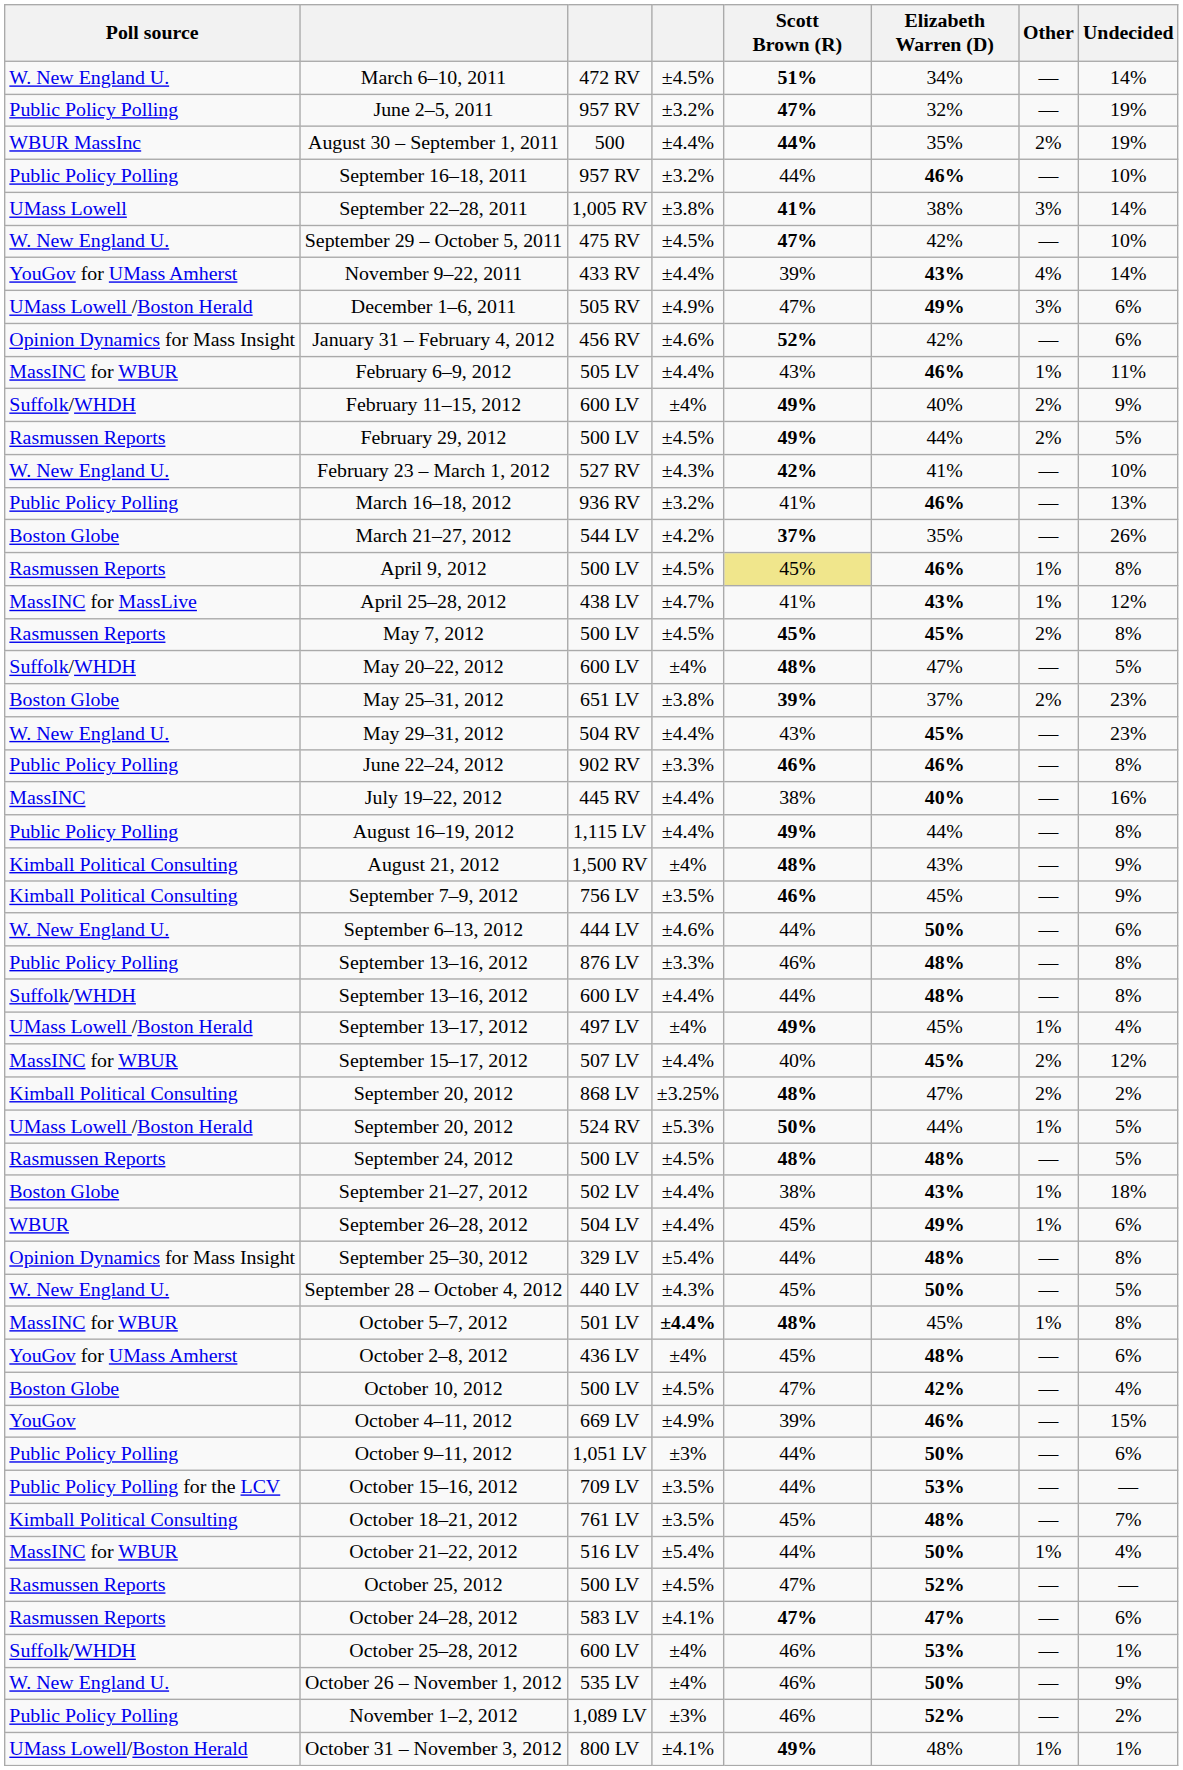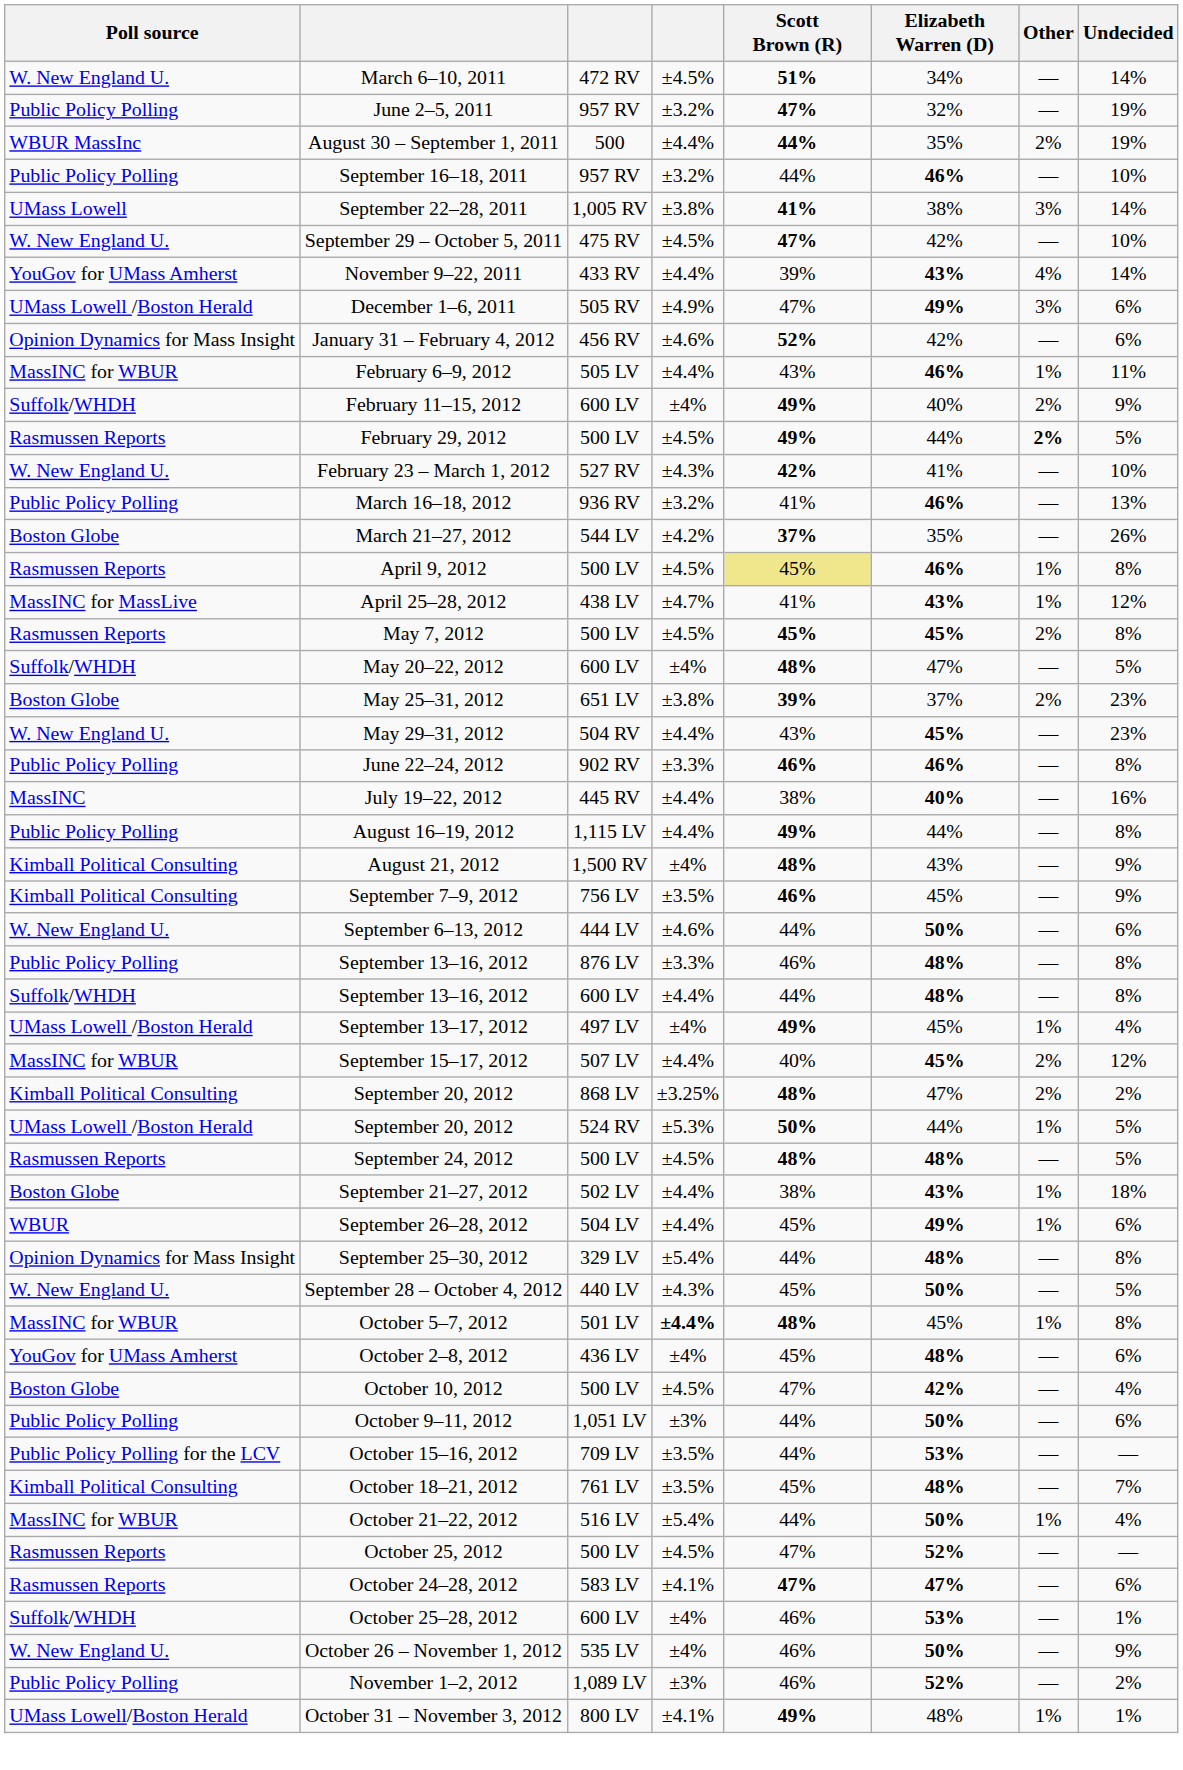 <table class="wikitable sortable mw-collapsible mw-collapsed" style="text-align:center; font-size:90%; line-height:17px">
 <tr valign= bottom|- valign= bottom>
 <th>Poll source</th>
 <th></th>
 <th></th>
 <th></th>
 <th style="width:100px;">Scott<br>Brown (R)</th>
 <th style="width:100px;">Elizabeth<br>Warren (D)</th>
 <th>Other</th>
 <th>Undecided</th>
 </tr>
 <tr>
 <td align=left><a href='#'>W. New England U.</a></td>
 <td>March 6–10, 2011</td>
 <td>472 RV</td>
 <td>±4.5%</td>
 <td><strong>51%</strong></td>
 <td>34%</td>
 <td>—</td>
 <td>14%</td>
 </tr>
 <tr>
 <td align=left><a href='#'>Public Policy Polling</a></td>
 <td>June 2–5, 2011</td>
 <td>957 RV</td>
 <td>±3.2%</td>
 <td><strong>47%</strong></td>
 <td>32%</td>
 <td>—</td>
 <td>19%</td>
 </tr>
 <tr>
 <td align=left><a href='#'>WBUR MassInc</a></td>
 <td>August 30 – September 1, 2011</td>
 <td>500</td>
 <td>±4.4%</td>
 <td><strong>44%</strong></td>
 <td>35%</td>
 <td>2%</td>
 <td>19%</td>
 </tr>
 <tr>
 <td align=left><a href='#'>Public Policy Polling</a></td>
 <td>September 16–18, 2011</td>
 <td>957 RV</td>
 <td>±3.2%</td>
 <td>44%</td>
 <td><strong>46%</strong></td>
 <td>—</td>
 <td>10%</td>
 </tr>
 <tr>
 <td align=left><a href='#'>UMass Lowell</a></td>
 <td>September 22–28, 2011</td>
 <td>1,005 RV</td>
 <td>±3.8%</td>
 <td><strong>41%</strong></td>
 <td>38%</td>
 <td>3%</td>
 <td>14%</td>
 </tr>
 <tr>
 <td align=left><a href='#'>W. New England U.</a></td>
 <td>September 29 – October 5, 2011</td>
 <td>475 RV</td>
 <td>±4.5%</td>
 <td><strong>47%</strong></td>
 <td>42%</td>
 <td>—</td>
 <td>10%</td>
 </tr>
 <tr>
 <td align=left><a href='#'>YouGov</a> for <a href='#'>UMass Amherst</a></td>
 <td>November 9–22, 2011</td>
 <td>433 RV</td>
 <td>±4.4%</td>
 <td>39%</td>
 <td><strong>43%</strong></td>
 <td>4%</td>
 <td>14%</td>
 </tr>
 <tr>
 <td align=left><a href='#'>UMass Lowell </a>/<a href='#'>Boston Herald</a></td>
 <td>December 1–6, 2011</td>
 <td>505 RV</td>
 <td>±4.9%</td>
 <td>47%</td>
 <td><strong>49%</strong></td>
 <td>3%</td>
 <td>6%</td>
 </tr>
 <tr>
 <td align=left><a href='#'>Opinion Dynamics</a> for Mass Insight</td>
 <td>January 31 – February 4, 2012</td>
 <td>456 RV</td>
 <td>±4.6%</td>
 <td><strong>52%</strong></td>
 <td>42%</td>
 <td>—</td>
 <td>6%</td>
 </tr>
 <tr>
 <td align=left><a href='#'>MassINC</a> for <a href='#'>WBUR</a></td>
 <td>February 6–9, 2012</td>
 <td>505 LV</td>
 <td>±4.4%</td>
 <td>43%</td>
 <td><strong>46%</strong></td>
 <td>1%</td>
 <td>11%</td>
 </tr>
 <tr>
 <td align=left><a href='#'>Suffolk</a>/<a href='#'>WHDH</a></td>
 <td>February 11–15, 2012</td>
 <td>600 LV</td>
 <td>±4%</td>
 <td><strong>49%</strong></td>
 <td>40%</td>
 <td>2%</td>
 <td>9%</td>
 </tr>
 <tr>
 <td align=left><a href='#'>Rasmussen Reports</a></td>
 <td>February 29, 2012</td>
 <td>500 LV</td>
 <td>±4.5%</td>
 <td><strong>49%</strong></td>
 <td>44%</td>
-<td>2%</td>
+<td><strong>2%</strong></td>
 <td>5%</td>
 </tr>
 <tr>
 <td align=left><a href='#'>W. New England U.</a></td>
 <td>February 23 – March 1, 2012</td>
 <td>527 RV</td>
 <td>±4.3%</td>
 <td><strong>42%</strong></td>
 <td>41%</td>
 <td>—</td>
 <td>10%</td>
 </tr>
 <tr>
 <td align=left><a href='#'>Public Policy Polling</a></td>
 <td>March 16–18, 2012</td>
 <td>936 RV</td>
 <td>±3.2%</td>
 <td>41%</td>
 <td><strong>46%</strong></td>
 <td>—</td>
 <td>13%</td>
 </tr>
 <tr>
 <td align=left><a href='#'>Boston Globe</a></td>
 <td>March 21–27, 2012</td>
 <td>544 LV</td>
 <td>±4.2%</td>
 <td><strong>37%</strong></td>
 <td>35%</td>
 <td>—</td>
 <td>26%</td>
 </tr>
 <tr>
 <td align=left><a href='#'>Rasmussen Reports</a></td>
 <td>April 9, 2012</td>
 <td>500 LV</td>
 <td>±4.5%</td>
 <td style="background: khaki;">45%</td>
 <td><strong>46%</strong></td>
 <td>1%</td>
 <td>8%</td>
 </tr>
 <tr>
 <td align=left><a href='#'>MassINC</a> for <a href='#'>MassLive</a></td>
 <td>April 25–28, 2012</td>
 <td>438 LV</td>
 <td>±4.7%</td>
 <td>41%</td>
 <td><strong>43%</strong></td>
 <td>1%</td>
 <td>12%</td>
 </tr>
 <tr>
 <td align=left><a href='#'>Rasmussen Reports</a></td>
 <td>May 7, 2012</td>
 <td>500 LV</td>
 <td>±4.5%</td>
 <td><strong>45%</strong></td>
 <td><strong>45%</strong></td>
 <td>2%</td>
 <td>8%</td>
 </tr>
 <tr>
 <td align=left><a href='#'>Suffolk</a>/<a href='#'>WHDH</a></td>
 <td>May 20–22, 2012</td>
 <td>600 LV</td>
 <td>±4%</td>
 <td><strong>48%</strong></td>
 <td>47%</td>
 <td>—</td>
 <td>5%</td>
 </tr>
 <tr>
 <td align=left><a href='#'>Boston Globe</a></td>
 <td>May 25–31, 2012</td>
 <td>651 LV</td>
 <td>±3.8%</td>
 <td><strong>39%</strong></td>
 <td>37%</td>
 <td>2%</td>
 <td>23%</td>
 </tr>
 <tr>
 <td align=left><a href='#'>W. New England U.</a></td>
 <td>May 29–31, 2012</td>
 <td>504 RV</td>
 <td>±4.4%</td>
 <td>43%</td>
 <td><strong>45%</strong></td>
 <td>—</td>
 <td>23%</td>
 </tr>
 <tr>
 <td align=left><a href='#'>Public Policy Polling</a></td>
 <td>June 22–24, 2012</td>
 <td>902 RV</td>
 <td>±3.3%</td>
 <td><strong>46%</strong></td>
 <td><strong>46%</strong></td>
 <td>—</td>
 <td>8%</td>
 </tr>
 <tr>
 <td align=left><a href='#'>MassINC</a></td>
 <td>July 19–22, 2012</td>
 <td>445 RV</td>
 <td>±4.4%</td>
 <td>38%</td>
 <td><strong>40%</strong></td>
 <td>—</td>
 <td>16%</td>
 </tr>
 <tr>
 <td align=left><a href='#'>Public Policy Polling</a></td>
 <td>August 16–19, 2012</td>
 <td>1,115 LV</td>
 <td>±4.4%</td>
 <td><strong>49%</strong></td>
 <td>44%</td>
 <td>—</td>
 <td>8%</td>
 </tr>
 <tr>
 <td align=left><a href='#'>Kimball Political Consulting</a></td>
 <td>August 21, 2012</td>
 <td>1,500 RV</td>
 <td>±4%</td>
 <td><strong>48%</strong></td>
 <td>43%</td>
 <td>—</td>
 <td>9%</td>
 </tr>
 <tr>
 <td align=left><a href='#'>Kimball Political Consulting</a></td>
 <td>September 7–9, 2012</td>
 <td>756 LV</td>
 <td>±3.5%</td>
 <td><strong>46%</strong></td>
 <td>45%</td>
 <td>—</td>
 <td>9%</td>
 </tr>
 <tr>
 <td align=left><a href='#'>W. New England U.</a></td>
 <td>September 6–13, 2012</td>
 <td>444 LV</td>
 <td>±4.6%</td>
 <td>44%</td>
 <td><strong>50%</strong></td>
 <td>—</td>
 <td>6%</td>
 </tr>
 <tr>
 <td align=left><a href='#'>Public Policy Polling</a></td>
 <td>September 13–16, 2012</td>
 <td>876 LV</td>
 <td>±3.3%</td>
 <td>46%</td>
 <td><strong>48%</strong></td>
 <td>—</td>
 <td>8%</td>
 </tr>
 <tr>
 <td align=left><a href='#'>Suffolk</a>/<a href='#'>WHDH</a></td>
 <td>September 13–16, 2012</td>
 <td>600 LV</td>
 <td>±4.4%</td>
 <td>44%</td>
 <td><strong>48%</strong></td>
 <td>—</td>
 <td>8%</td>
 </tr>
 <tr>
 <td align=left><a href='#'>UMass Lowell </a>/<a href='#'>Boston Herald</a></td>
 <td>September 13–17, 2012</td>
 <td>497 LV</td>
 <td>±4%</td>
 <td><strong>49%</strong></td>
 <td>45%</td>
 <td>1%</td>
 <td>4%</td>
 </tr>
 <tr>
 <td align=left><a href='#'>MassINC</a> for <a href='#'>WBUR</a></td>
 <td>September 15–17, 2012</td>
 <td>507 LV</td>
 <td>±4.4%</td>
 <td>40%</td>
 <td><strong>45%</strong></td>
 <td>2%</td>
 <td>12%</td>
 </tr>
 <tr>
 <td align=left><a href='#'>Kimball Political Consulting</a></td>
 <td>September 20, 2012</td>
 <td>868 LV</td>
 <td>±3.25%</td>
 <td><strong>48%</strong></td>
 <td>47%</td>
 <td>2%</td>
 <td>2%</td>
 </tr>
 <tr>
 <td align=left><a href='#'>UMass Lowell </a>/<a href='#'>Boston Herald</a></td>
 <td>September 20, 2012</td>
 <td>524 RV</td>
 <td>±5.3%</td>
 <td><strong>50%</strong></td>
 <td>44%</td>
 <td>1%</td>
 <td>5%</td>
 </tr>
 <tr>
 <td align=left><a href='#'>Rasmussen Reports</a></td>
 <td>September 24, 2012</td>
 <td>500 LV</td>
 <td>±4.5%</td>
 <td><strong>48%</strong></td>
 <td><strong>48%</strong></td>
 <td>—</td>
 <td>5%</td>
 </tr>
 <tr>
 <td align=left><a href='#'>Boston Globe</a></td>
 <td>September 21–27, 2012</td>
 <td>502 LV</td>
 <td>±4.4%</td>
 <td>38%</td>
 <td><strong>43%</strong></td>
 <td>1%</td>
 <td>18%</td>
 </tr>
 <tr>
 <td align=left><a href='#'>WBUR</a></td>
 <td>September 26–28, 2012</td>
 <td>504 LV</td>
 <td>±4.4%</td>
 <td>45%</td>
 <td><strong>49%</strong></td>
 <td>1%</td>
 <td>6%</td>
 </tr>
 <tr>
 <td align=left><a href='#'>Opinion Dynamics</a> for Mass Insight</td>
 <td>September 25–30, 2012</td>
 <td>329 LV</td>
 <td>±5.4%</td>
 <td>44%</td>
 <td><strong>48%</strong></td>
 <td>—</td>
 <td>8%</td>
 </tr>
 <tr>
 <td align=left><a href='#'>W. New England U.</a></td>
 <td>September 28 – October 4, 2012</td>
 <td>440 LV</td>
 <td>±4.3%</td>
 <td>45%</td>
 <td><strong>50%</strong></td>
 <td>—</td>
 <td>5%</td>
 </tr>
 <tr>
 <td align=left><a href='#'>MassINC</a> for <a href='#'>WBUR</a></td>
 <td>October 5–7, 2012</td>
 <td>501 LV</td>
 <td><strong>±4.4%</strong></td>
 <td><strong>48%</strong></td>
 <td>45%</td>
 <td>1%</td>
 <td>8%</td>
 </tr>
 <tr>
 <td align=left><a href='#'>YouGov</a> for <a href='#'>UMass Amherst</a></td>
 <td>October 2–8, 2012</td>
 <td>436 LV</td>
 <td>±4%</td>
 <td>45%</td>
 <td><strong>48%</strong></td>
 <td>—</td>
 <td>6%</td>
 </tr>
 <tr>
 <td align=left><a href='#'>Boston Globe</a></td>
 <td>October 10, 2012</td>
 <td>500 LV</td>
 <td>±4.5%</td>
 <td>47%</td>
 <td><strong>42%</strong></td>
 <td>—</td>
 <td>4%</td>
 </tr>
 <tr>
-<td align=left><a href='#'>YouGov</a></td>
-<td>October 4–11, 2012</td>
-<td>669 LV</td>
-<td>±4.9%</td>
-<td>39%</td>
-<td><strong>46%</strong></td>
-<td>—</td>
-<td>15%</td>
-</tr>
-<tr>
 <td align=left><a href='#'>Public Policy Polling</a></td>
 <td>October 9–11, 2012</td>
 <td>1,051 LV</td>
 <td>±3%</td>
 <td>44%</td>
 <td><strong>50%</strong></td>
 <td>—</td>
 <td>6%</td>
 </tr>
 <tr>
 <td align=left><a href='#'>Public Policy Polling</a> for the <a href='#'>LCV</a></td>
 <td>October 15–16, 2012</td>
 <td>709 LV</td>
 <td>±3.5%</td>
 <td>44%</td>
 <td><strong>53%</strong></td>
 <td>—</td>
 <td>—</td>
 </tr>
 <tr>
 <td align=left><a href='#'>Kimball Political Consulting</a></td>
 <td>October 18–21, 2012</td>
 <td>761 LV</td>
 <td>±3.5%</td>
 <td>45%</td>
 <td><strong>48%</strong></td>
 <td>—</td>
 <td>7%</td>
 </tr>
 <tr>
 <td align=left><a href='#'>MassINC</a> for <a href='#'>WBUR</a></td>
 <td>October 21–22, 2012</td>
 <td>516 LV</td>
 <td>±5.4%</td>
 <td>44%</td>
 <td><strong>50%</strong></td>
 <td>1%</td>
 <td>4%</td>
 </tr>
 <tr>
 <td align=left><a href='#'>Rasmussen Reports</a></td>
 <td>October 25, 2012</td>
 <td>500 LV</td>
 <td>±4.5%</td>
 <td>47%</td>
 <td><strong>52%</strong></td>
 <td>—</td>
 <td>—</td>
 </tr>
 <tr>
 <td align=left><a href='#'>Rasmussen Reports</a></td>
 <td>October 24–28, 2012</td>
 <td>583 LV</td>
 <td>±4.1%</td>
 <td><strong>47%</strong></td>
 <td><strong>47%</strong></td>
 <td>—</td>
 <td>6%</td>
 </tr>
 <tr>
 <td align=left><a href='#'>Suffolk</a>/<a href='#'>WHDH</a></td>
 <td>October 25–28, 2012</td>
 <td>600 LV</td>
 <td>±4%</td>
 <td>46%</td>
 <td><strong>53%</strong></td>
 <td>—</td>
 <td>1%</td>
 </tr>
 <tr>
 <td align=left><a href='#'>W. New England U.</a></td>
 <td>October 26 – November 1, 2012</td>
 <td>535 LV</td>
 <td>±4%</td>
 <td>46%</td>
 <td><strong>50%</strong></td>
 <td>—</td>
 <td>9%</td>
 </tr>
 <tr>
 <td align=left><a href='#'>Public Policy Polling</a></td>
 <td>November 1–2, 2012</td>
 <td>1,089 LV</td>
 <td>±3%</td>
 <td>46%</td>
 <td><strong>52%</strong></td>
 <td>—</td>
 <td>2%</td>
 </tr>
 <tr>
 <td align=left><a href='#'>UMass Lowell</a>/<a href='#'>Boston Herald</a></td>
 <td>October 31 – November 3, 2012</td>
 <td>800 LV</td>
 <td>±4.1%</td>
 <td><strong>49%</strong></td>
 <td>48%</td>
 <td>1%</td>
 <td>1%</td>
 </tr>
 </table>
